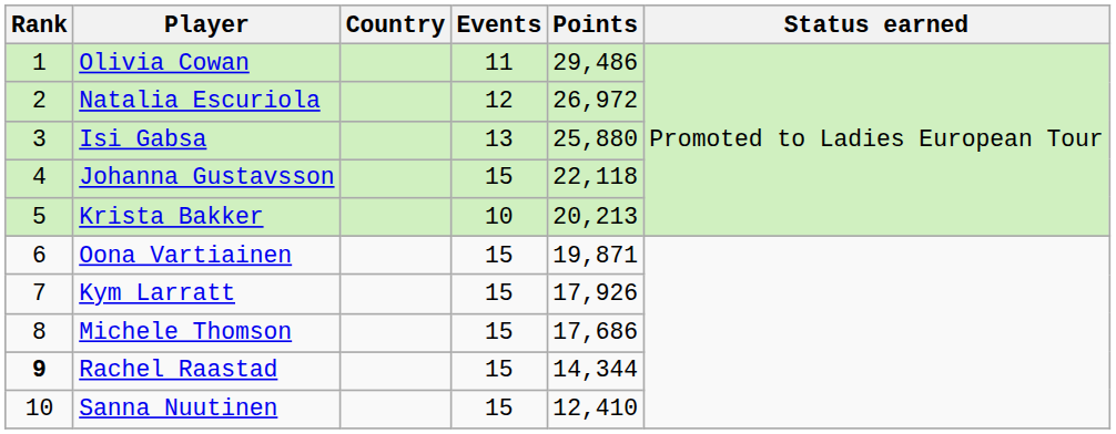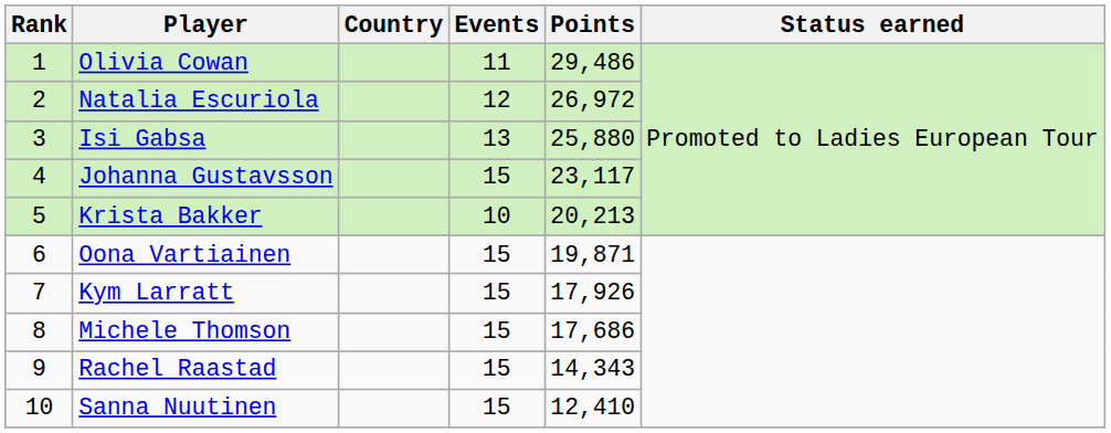 <table class="wikitable">
 <tr>
 <th>Rank</th>
 <th>Player</th>
 <th>Country</th>
 <th>Events</th>
 <th>Points</th>
 <th>Status earned</th>
 </tr>
 <tr style="background:#D0F0C0;">
 <td align=center>1</td>
 <td><a href='#'>Olivia Cowan</a></td>
 <td></td>
 <td align=center>11</td>
 <td>29,486</td>
 <td rowspan=5>Promoted to Ladies European Tour</td>
 </tr>
 <tr style="background:#D0F0C0;">
 <td align=center>2</td>
 <td><a href='#'>Natalia Escuriola</a></td>
 <td></td>
 <td align=center>12</td>
 <td>26,972</td>
 </tr>
 <tr style="background:#D0F0C0;">
 <td align=center>3</td>
 <td><a href='#'>Isi Gabsa</a></td>
 <td></td>
 <td align=center>13</td>
 <td>25,880</td>
 </tr>
 <tr style="background:#D0F0C0;">
 <td align=center>4</td>
 <td><a href='#'>Johanna Gustavsson</a></td>
 <td></td>
 <td align=center>15</td>
-<td>22,118</td>
+<td>23,117</td>
 </tr>
 <tr style="background:#D0F0C0;">
 <td align=center>5</td>
 <td><a href='#'>Krista Bakker</a></td>
 <td></td>
 <td align=center>10</td>
 <td>20,213</td>
 </tr>
 <tr>
 <td align=center>6</td>
 <td><a href='#'>Oona Vartiainen</a></td>
 <td></td>
 <td align=center>15</td>
 <td>19,871</td>
 <td rowspan=5></td>
 </tr>
 <tr>
 <td align=center>7</td>
 <td><a href='#'>Kym Larratt</a></td>
 <td></td>
 <td align=center>15</td>
 <td>17,926</td>
 </tr>
 <tr>
 <td align=center>8</td>
 <td><a href='#'>Michele Thomson</a></td>
 <td></td>
 <td align=center>15</td>
 <td>17,686</td>
 </tr>
 <tr>
-<td align=center><strong>9</strong></td>
+<td align=center>9</td>
 <td><a href='#'>Rachel Raastad</a></td>
 <td></td>
 <td align=center>15</td>
-<td>14,344</td>
+<td>14,343</td>
 </tr>
 <tr>
 <td align=center>10</td>
 <td><a href='#'>Sanna Nuutinen</a></td>
 <td></td>
 <td align=center>15</td>
 <td>12,410</td>
 </tr>
 </table>
